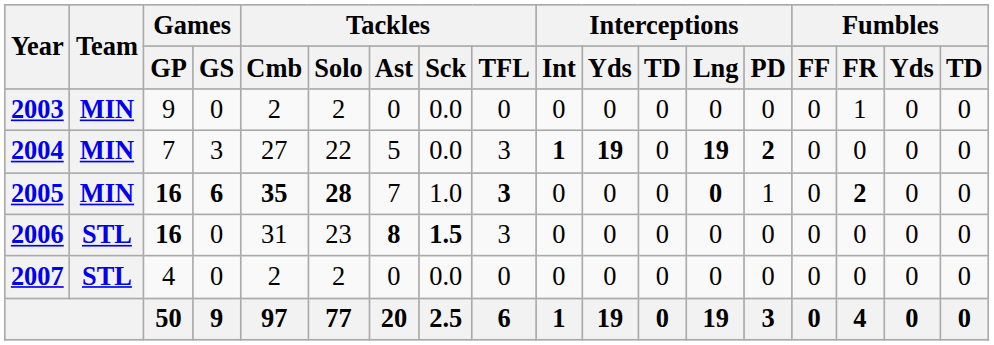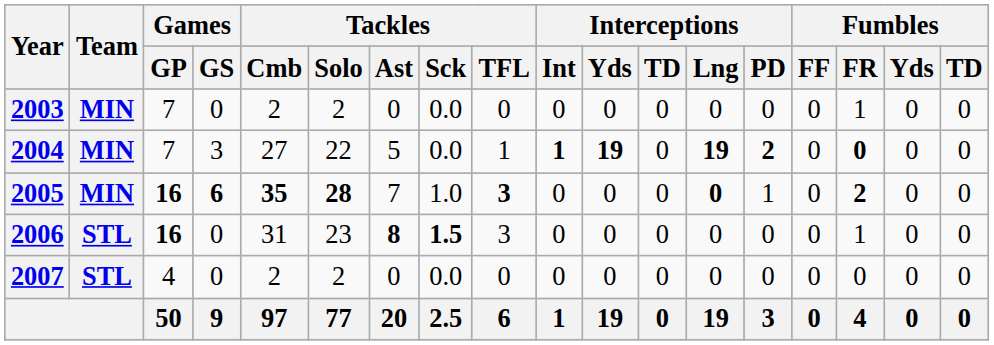 <table class="wikitable" style="text-align:center">
 <tr>
 <th rowspan="2">Year</th>
 <th rowspan="2">Team</th>
 <th colspan="2">Games</th>
 <th colspan="5">Tackles</th>
 <th colspan="5">Interceptions</th>
 <th colspan="4">Fumbles</th>
 </tr>
 <tr>
 <th>GP</th>
 <th>GS</th>
 <th>Cmb</th>
 <th>Solo</th>
 <th>Ast</th>
 <th>Sck</th>
 <th>TFL</th>
 <th>Int</th>
 <th>Yds</th>
 <th>TD</th>
 <th>Lng</th>
 <th>PD</th>
 <th>FF</th>
 <th>FR</th>
 <th>Yds</th>
 <th>TD</th>
 </tr>
 <tr>
 <th><a href='#'>2003</a></th>
 <th><a href='#'>MIN</a></th>
-<td>9</td>
+<td>7</td>
 <td>0</td>
 <td>2</td>
 <td>2</td>
 <td>0</td>
 <td>0.0</td>
 <td>0</td>
 <td>0</td>
 <td>0</td>
 <td>0</td>
 <td>0</td>
 <td>0</td>
 <td>0</td>
 <td>1</td>
 <td>0</td>
 <td>0</td>
 </tr>
 <tr>
 <th><a href='#'>2004</a></th>
 <th><a href='#'>MIN</a></th>
 <td>7</td>
 <td>3</td>
 <td>27</td>
 <td>22</td>
 <td>5</td>
 <td>0.0</td>
-<td>3</td>
+<td>1</td>
 <td><strong>1</strong></td>
 <td><strong>19</strong></td>
 <td>0</td>
 <td><strong>19</strong></td>
 <td><strong>2</strong></td>
 <td>0</td>
-<td>0</td>
+<td><strong>0</strong></td>
 <td>0</td>
 <td>0</td>
 </tr>
 <tr>
 <th><a href='#'>2005</a></th>
 <th><a href='#'>MIN</a></th>
 <td><strong>16</strong></td>
 <td><strong>6</strong></td>
 <td><strong>35</strong></td>
 <td><strong>28</strong></td>
 <td>7</td>
 <td>1.0</td>
 <td><strong>3</strong></td>
 <td>0</td>
 <td>0</td>
 <td>0</td>
 <td><strong>0</strong></td>
 <td>1</td>
 <td>0</td>
 <td><strong>2</strong></td>
 <td>0</td>
 <td>0</td>
 </tr>
 <tr>
 <th><a href='#'>2006</a></th>
 <th><a href='#'>STL</a></th>
 <td><strong>16</strong></td>
 <td>0</td>
 <td>31</td>
 <td>23</td>
 <td><strong>8</strong></td>
 <td><strong>1.5</strong></td>
 <td>3</td>
 <td>0</td>
 <td>0</td>
 <td>0</td>
 <td>0</td>
 <td>0</td>
 <td>0</td>
-<td>0</td>
+<td>1</td>
 <td>0</td>
 <td>0</td>
 </tr>
 <tr>
 <th><a href='#'>2007</a></th>
 <th><a href='#'>STL</a></th>
 <td>4</td>
 <td>0</td>
 <td>2</td>
 <td>2</td>
 <td>0</td>
 <td>0.0</td>
 <td>0</td>
 <td>0</td>
 <td>0</td>
 <td>0</td>
 <td>0</td>
 <td>0</td>
 <td>0</td>
 <td>0</td>
 <td>0</td>
 <td>0</td>
 </tr>
 <tr>
 <th colspan="2"></th>
 <th>50</th>
 <th>9</th>
 <th>97</th>
 <th>77</th>
 <th>20</th>
 <th>2.5</th>
 <th>6</th>
 <th>1</th>
 <th>19</th>
 <th>0</th>
 <th>19</th>
 <th>3</th>
 <th>0</th>
 <th>4</th>
 <th>0</th>
 <th>0</th>
 </tr>
 </table>
